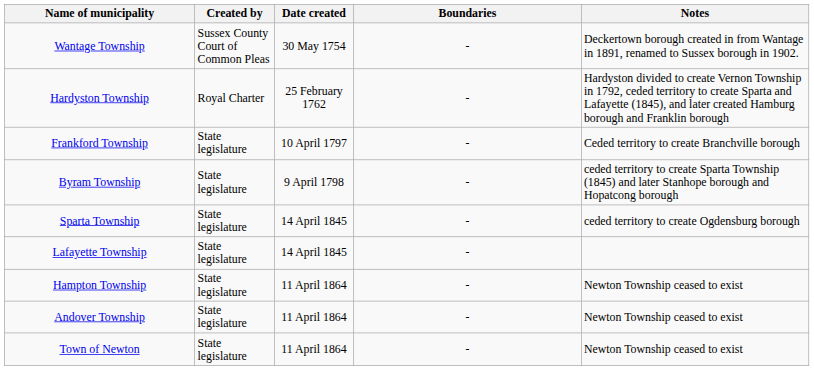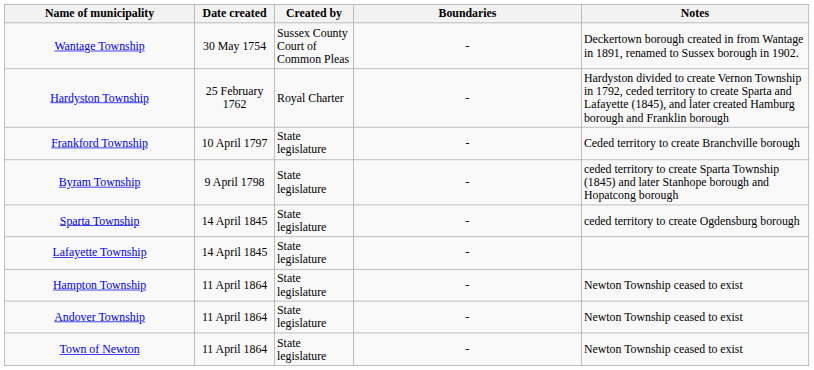 <table class="wikitable" style="text-align:center">
 <tr>
 <th scope=col width=250>Name of municipality</th>
+<th scope=col width=100>Date created</th>
 <th scope=col width=100>Created by</th>
-<th scope=col width=100>Date created</th>
 <th scope=col width=300>Boundaries</th>
 <th scope=col width=300>Notes</th>
 </tr>
 <tr>
 <td><a href='#'>Wantage Township</a></td>
+<td>30 May 1754</td>
 <td align=left>Sussex County Court of Common Pleas</td>
-<td>30 May 1754</td>
 <td>-</td>
 <td align=left>Deckertown borough created in from Wantage in 1891, renamed to Sussex borough in 1902.</td>
 </tr>
 <tr>
 <td><a href='#'>Hardyston Township</a></td>
+<td>25 February 1762</td>
 <td align=left>Royal Charter</td>
-<td>25 February 1762</td>
 <td>-</td>
 <td align=left>Hardyston divided to create Vernon Township in 1792, ceded territory to create Sparta and Lafayette (1845), and later created Hamburg borough and Franklin borough</td>
 </tr>
 <tr>
 <td><a href='#'>Frankford Township</a></td>
+<td>10 April 1797</td>
 <td align=left>State legislature</td>
-<td>10 April 1797</td>
 <td>-</td>
 <td align=left>Ceded territory to create Branchville borough</td>
 </tr>
 <tr>
 <td><a href='#'>Byram Township</a></td>
+<td>9 April 1798</td>
 <td align=left>State legislature</td>
-<td>9 April 1798</td>
 <td>-</td>
 <td align=left>ceded territory to create Sparta Township (1845) and later Stanhope borough and Hopatcong borough</td>
 </tr>
 <tr>
 <td><a href='#'>Sparta Township</a></td>
+<td>14 April 1845</td>
 <td align=left>State legislature</td>
-<td>14 April 1845</td>
 <td>-</td>
 <td align=left>ceded territory to create Ogdensburg borough</td>
 </tr>
 <tr>
 <td><a href='#'>Lafayette Township</a></td>
+<td>14 April 1845</td>
 <td align=left>State legislature</td>
-<td>14 April 1845</td>
 <td>-</td>
 <td></td>
 </tr>
 <tr>
 <td><a href='#'>Hampton Township</a></td>
+<td>11 April 1864</td>
 <td align=left>State legislature</td>
-<td>11 April 1864</td>
 <td>-</td>
 <td align=left>Newton Township ceased to exist</td>
 </tr>
 <tr>
 <td><a href='#'>Andover Township</a></td>
+<td>11 April 1864</td>
 <td align=left>State legislature</td>
-<td>11 April 1864</td>
 <td>-</td>
 <td align=left>Newton Township ceased to exist</td>
 </tr>
 <tr>
 <td><a href='#'>Town of Newton</a></td>
+<td>11 April 1864</td>
 <td align=left>State legislature</td>
-<td>11 April 1864</td>
 <td>-</td>
 <td align=left>Newton Township ceased to exist</td>
 </tr>
 </table>
